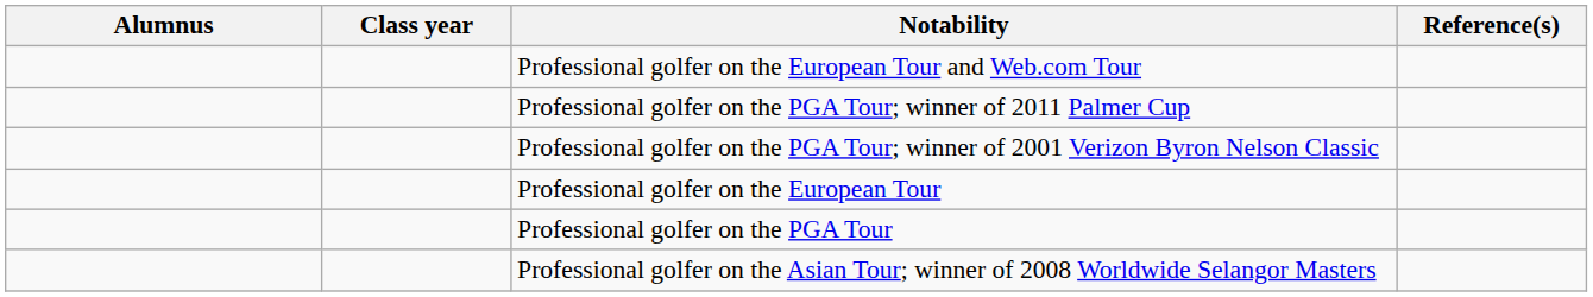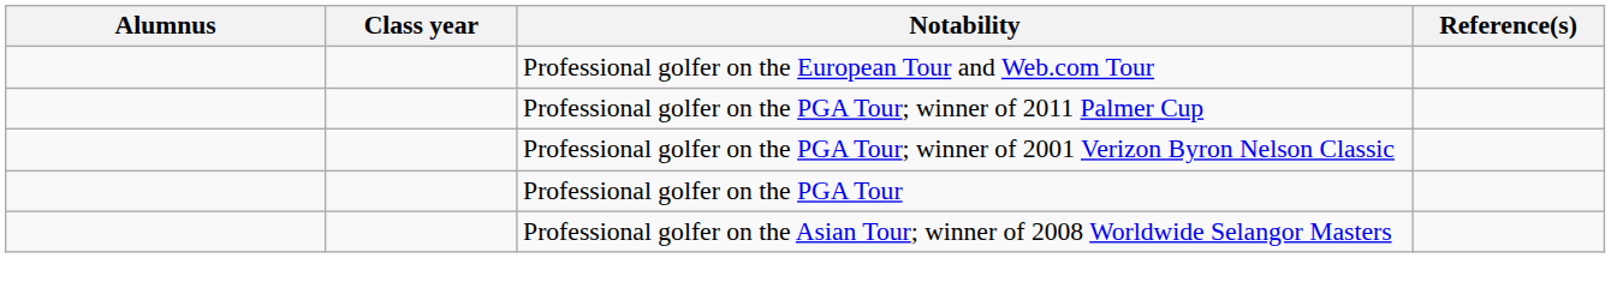 <table class="wikitable sortable" style="width:78%;">
 <tr valign="top">
 <th style="width:20%;">Alumnus</th>
 <th style="width:12%;">Class year</th>
 <th style="width:56%;" class="unsortable">Notability</th>
 <th style="width:12%;" class="unsortable">Reference(s)</th>
 </tr>
 <tr valign="top">
 <td></td>
 <td></td>
 <td>Professional golfer on the <a href='#'>European Tour</a> and <a href='#'>Web.com Tour</a></td>
 <td></td>
 </tr>
 <tr valign="top">
 <td></td>
 <td></td>
 <td>Professional golfer on the <a href='#'>PGA Tour</a>; winner of 2011 <a href='#'>Palmer Cup</a></td>
 <td></td>
 </tr>
 <tr valign="top">
 <td></td>
 <td></td>
 <td>Professional golfer on the <a href='#'>PGA Tour</a>; winner of 2001 <a href='#'>Verizon Byron Nelson Classic</a></td>
 <td></td>
 </tr>
 <tr valign="top">
 <td></td>
 <td></td>
-<td>Professional golfer on the <a href='#'>European Tour</a></td>
-<td></td>
-</tr>
-<tr valign="top">
-<td></td>
-<td></td>
 <td>Professional golfer on the <a href='#'>PGA Tour</a></td>
 <td></td>
 </tr>
 <tr valign="top">
 <td></td>
 <td></td>
 <td>Professional golfer on the <a href='#'>Asian Tour</a>; winner of 2008 <a href='#'>Worldwide Selangor Masters</a></td>
 <td></td>
 </tr>
 </table>
